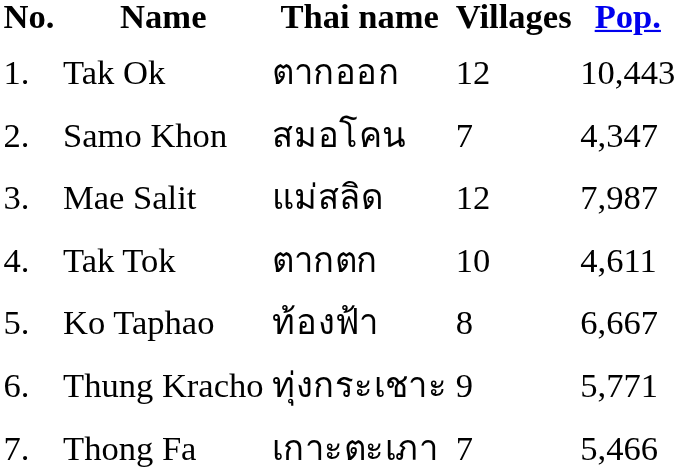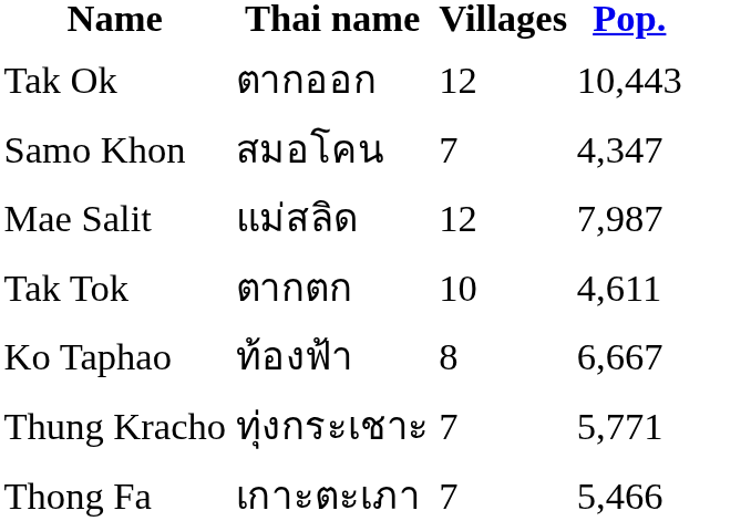 <table>
 <tr>
-<th>No.</th>
 <th>Name</th>
 <th>Thai name</th>
 <th>Villages</th>
 <th><a href='#'>Pop.</a></th>
 <td>    </td>
 </tr>
 <tr>
-<td>1.</td>
 <td>Tak Ok</td>
 <td>ตากออก</td>
 <td>12</td>
 <td>10,443</td>
 <td></td>
 </tr>
 <tr>
-<td>2.</td>
 <td>Samo Khon</td>
 <td>สมอโคน</td>
 <td>7</td>
 <td>4,347</td>
 <td></td>
 </tr>
 <tr>
-<td>3.</td>
 <td>Mae Salit</td>
 <td>แม่สลิด</td>
 <td>12</td>
 <td>7,987</td>
 <td></td>
 </tr>
 <tr>
-<td>4.</td>
 <td>Tak Tok</td>
 <td>ตากตก</td>
 <td>10</td>
 <td>4,611</td>
 <td></td>
 </tr>
 <tr>
-<td>5.</td>
 <td>Ko Taphao</td>
 <td>ท้องฟ้า</td>
 <td>8</td>
 <td>6,667</td>
 <td></td>
 </tr>
 <tr>
-<td>6.</td>
 <td>Thung Kracho</td>
 <td>ทุ่งกระเชาะ</td>
-<td>9</td>
+<td>7</td>
 <td>5,771</td>
 <td></td>
 </tr>
 <tr>
-<td>7.</td>
 <td>Thong Fa</td>
 <td>เกาะตะเภา</td>
 <td>7</td>
 <td>5,466</td>
 <td></td>
 </tr>
 </table>
